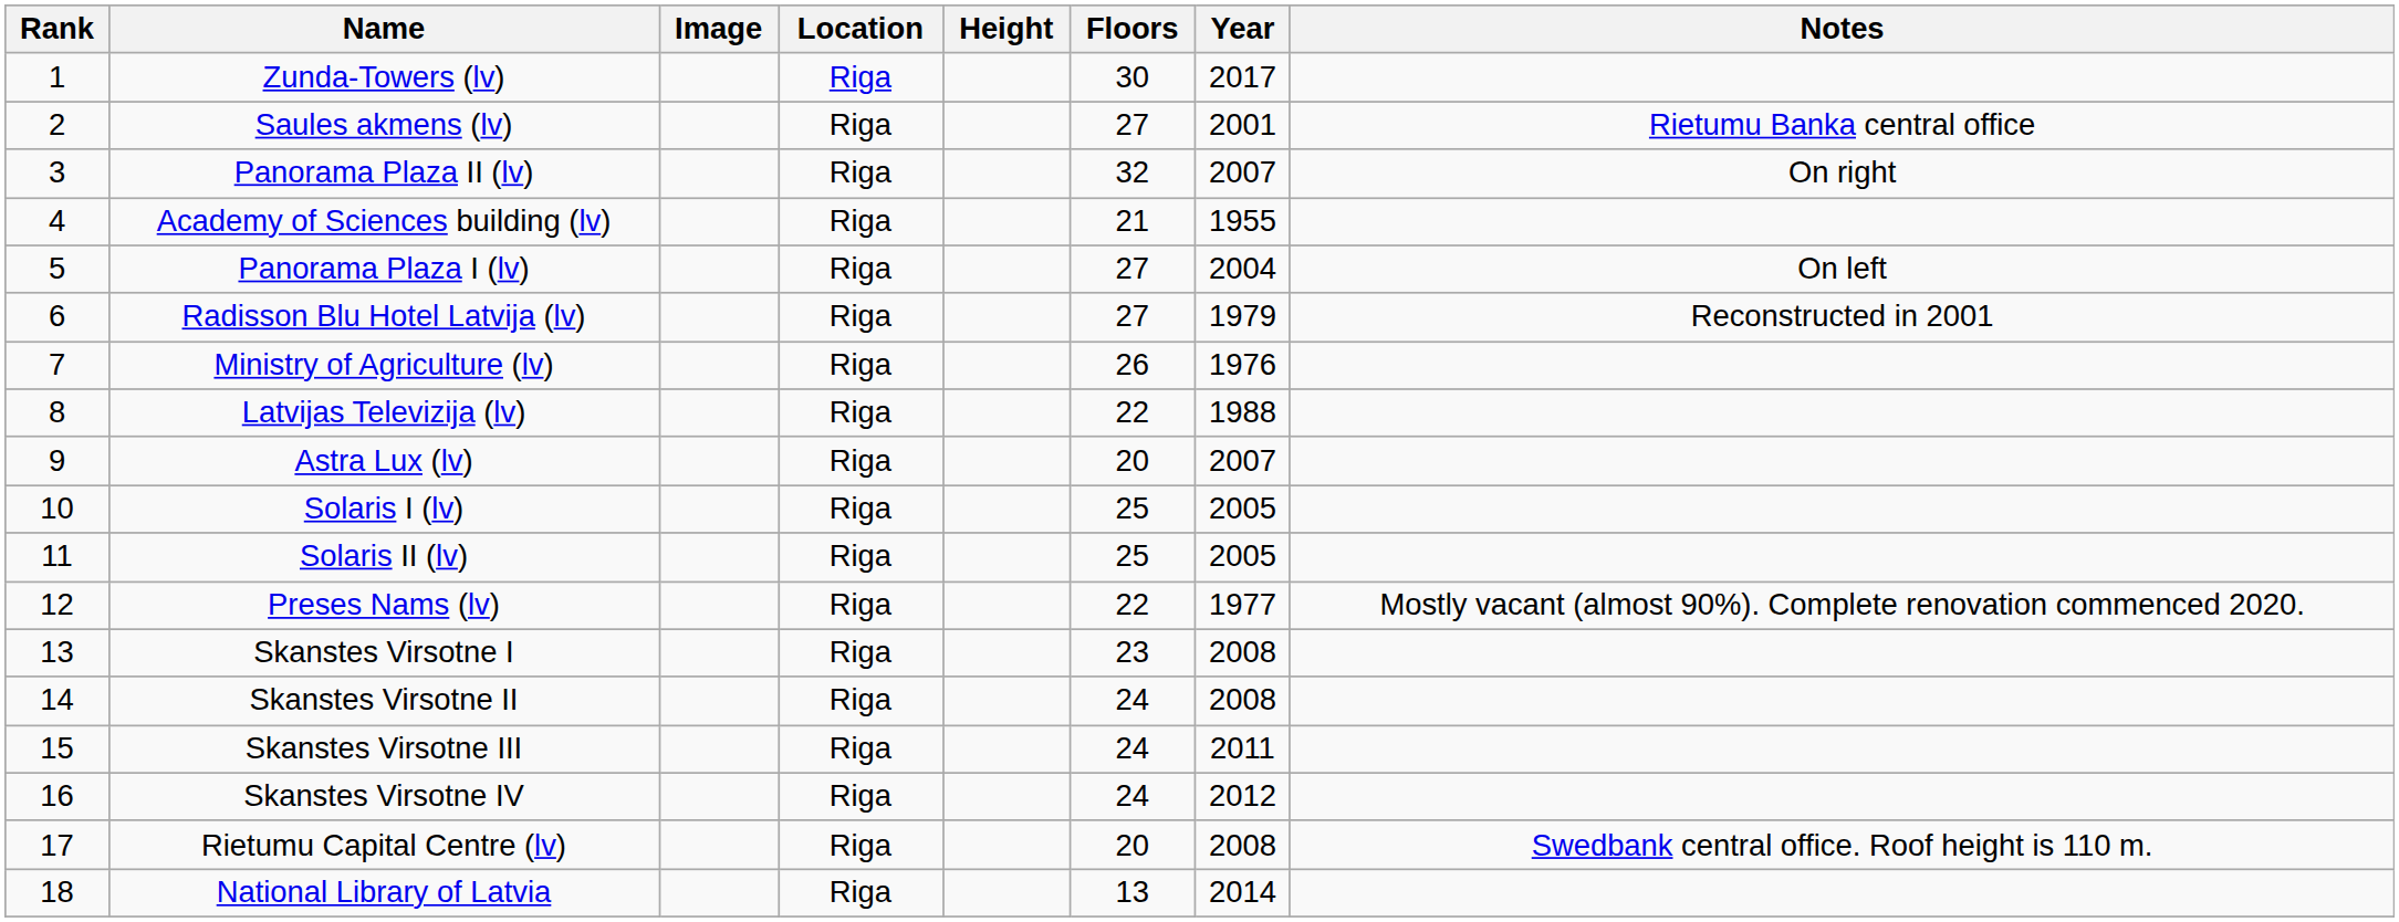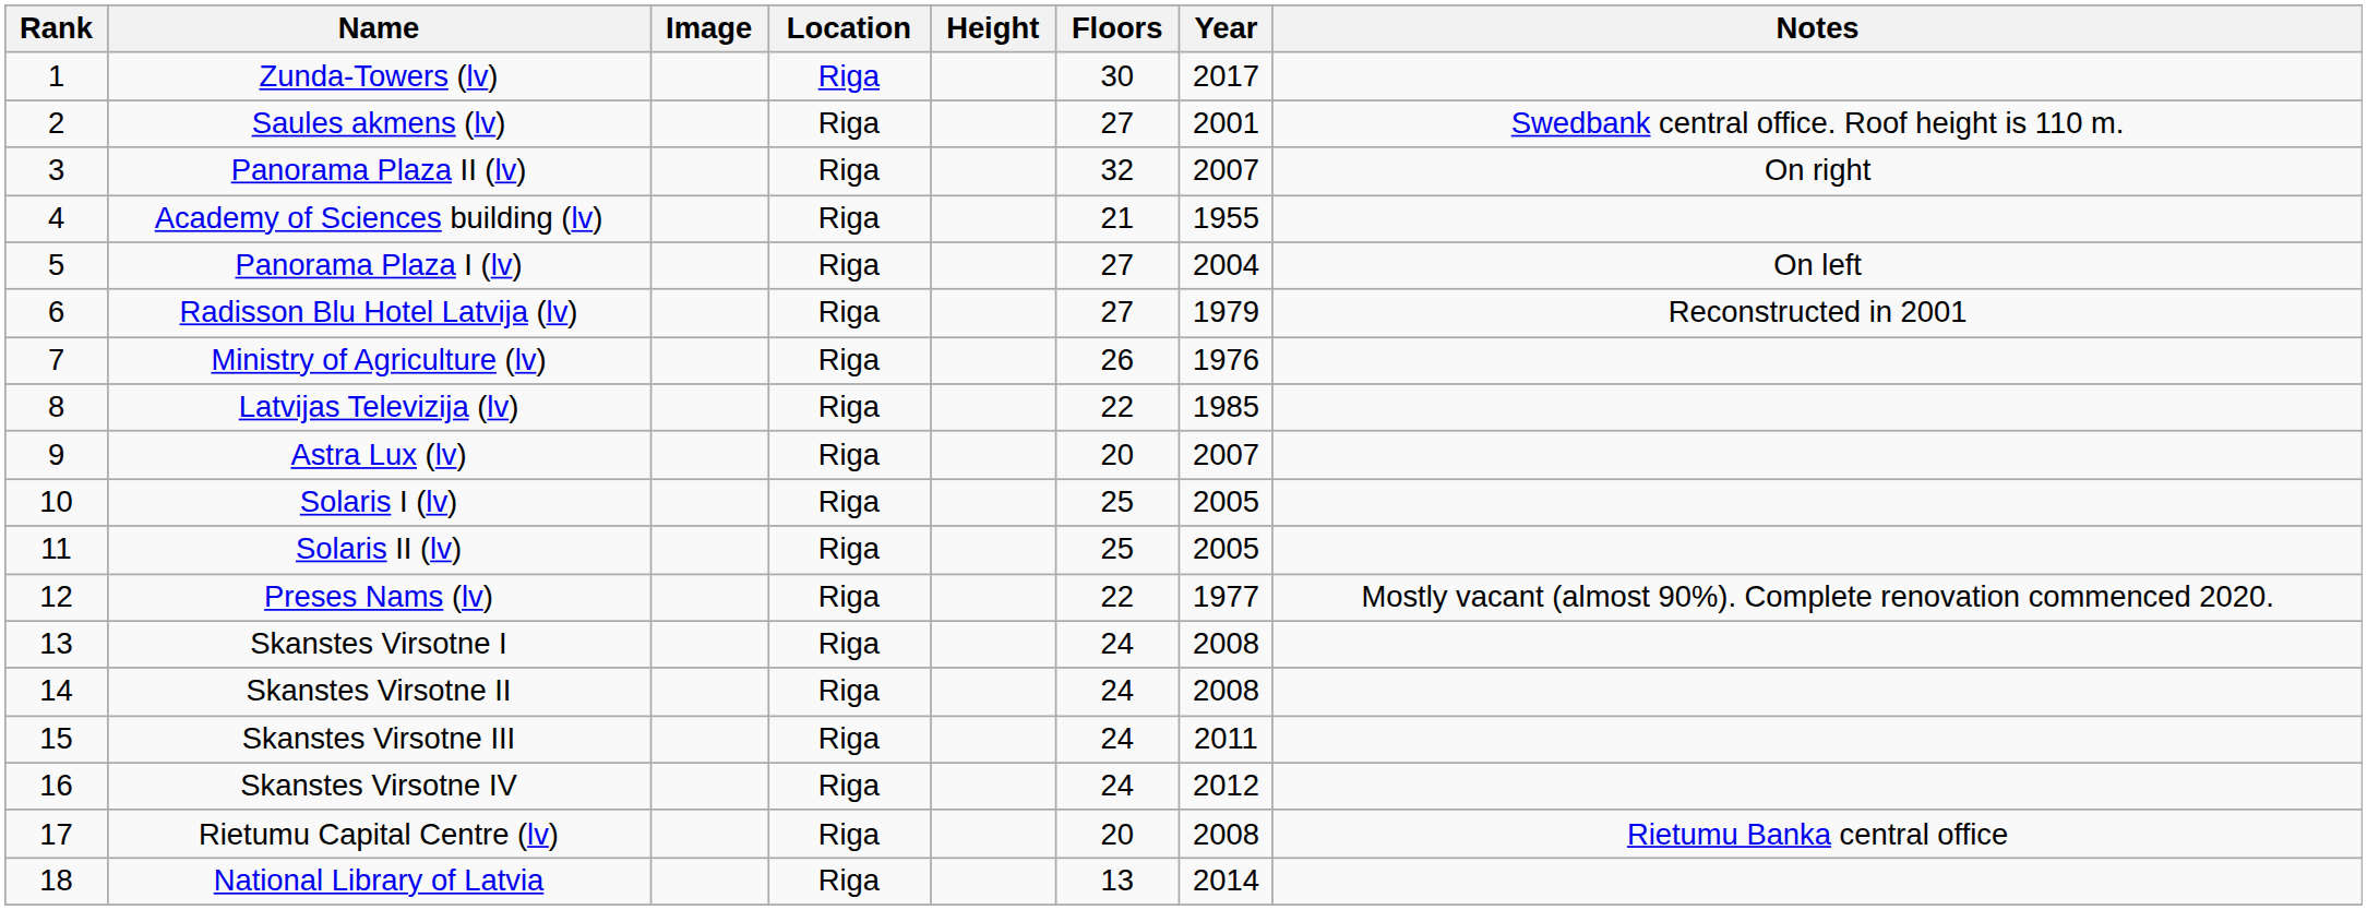 <table class="wikitable sortable" style="width:100%; text-align: center">
 <tr>
 <th>Rank</th>
 <th>Name</th>
 <th class="unsortable">Image</th>
 <th>Location</th>
 <th>Height</th>
 <th>Floors</th>
 <th>Year</th>
 <th class="unsortable">Notes</th>
 </tr>
 <tr>
 <td>1</td>
 <td><a href='#'>Zunda-Towers</a> (<a href='#'>lv</a>)</td>
 <td></td>
 <td><a href='#'>Riga</a></td>
 <td></td>
 <td>30</td>
 <td>2017</td>
 <td></td>
 </tr>
 <tr>
 <td>2</td>
 <td><a href='#'>Saules akmens</a> (<a href='#'>lv</a>)</td>
 <td></td>
 <td>Riga</td>
 <td></td>
 <td>27</td>
 <td>2001</td>
-<td><a href='#'>Rietumu Banka</a> central office</td>
+<td><a href='#'>Swedbank</a> central office. Roof height is 110 m.</td>
 </tr>
 <tr>
 <td>3</td>
 <td><a href='#'>Panorama Plaza</a> II (<a href='#'>lv</a>)</td>
 <td></td>
 <td>Riga</td>
 <td></td>
 <td>32</td>
 <td>2007</td>
 <td>On right</td>
 </tr>
 <tr>
 <td>4</td>
 <td><a href='#'>Academy of Sciences</a> building (<a href='#'>lv</a>)</td>
 <td></td>
 <td>Riga</td>
 <td></td>
 <td>21</td>
 <td>1955</td>
 <td></td>
 </tr>
 <tr>
 <td>5</td>
 <td><a href='#'>Panorama Plaza</a> I (<a href='#'>lv</a>)</td>
 <td></td>
 <td>Riga</td>
 <td></td>
 <td>27</td>
 <td>2004</td>
 <td>On left</td>
 </tr>
 <tr>
 <td>6</td>
 <td><a href='#'>Radisson Blu Hotel Latvija</a> (<a href='#'>lv</a>)</td>
 <td></td>
 <td>Riga</td>
 <td></td>
 <td>27</td>
 <td>1979</td>
 <td>Reconstructed in 2001</td>
 </tr>
 <tr>
 <td>7</td>
 <td><a href='#'>Ministry of Agriculture</a> (<a href='#'>lv</a>)</td>
 <td></td>
 <td>Riga</td>
 <td></td>
 <td>26</td>
 <td>1976</td>
 <td></td>
 </tr>
 <tr>
 <td>8</td>
 <td><a href='#'>Latvijas Televizija</a> (<a href='#'>lv</a>)</td>
 <td></td>
 <td>Riga</td>
 <td></td>
 <td>22</td>
-<td>1988</td>
+<td>1985</td>
 <td></td>
 </tr>
 <tr>
 <td>9</td>
 <td><a href='#'>Astra Lux</a> (<a href='#'>lv</a>)</td>
 <td></td>
 <td>Riga</td>
 <td></td>
 <td>20</td>
 <td>2007</td>
 <td></td>
 </tr>
 <tr>
 <td>10</td>
 <td><a href='#'>Solaris</a> I (<a href='#'>lv</a>)</td>
 <td></td>
 <td>Riga</td>
 <td></td>
 <td>25</td>
 <td>2005</td>
 <td></td>
 </tr>
 <tr>
 <td>11</td>
 <td><a href='#'>Solaris</a> II (<a href='#'>lv</a>)</td>
 <td></td>
 <td>Riga</td>
 <td></td>
 <td>25</td>
 <td>2005</td>
 <td></td>
 </tr>
 <tr>
 <td>12</td>
 <td><a href='#'>Preses Nams</a> (<a href='#'>lv</a>)</td>
 <td></td>
 <td>Riga</td>
 <td></td>
 <td>22</td>
 <td>1977</td>
 <td>Mostly vacant (almost 90%). Complete renovation commenced 2020.</td>
 </tr>
 <tr>
 <td>13</td>
 <td>Skanstes Virsotne I</td>
 <td></td>
 <td>Riga</td>
 <td></td>
-<td>23</td>
+<td>24</td>
 <td>2008</td>
 <td></td>
 </tr>
 <tr>
 <td>14</td>
 <td>Skanstes Virsotne II</td>
 <td></td>
 <td>Riga</td>
 <td></td>
 <td>24</td>
 <td>2008</td>
 <td></td>
 </tr>
 <tr>
 <td>15</td>
 <td>Skanstes Virsotne III</td>
 <td></td>
 <td>Riga</td>
 <td></td>
 <td>24</td>
 <td>2011</td>
 <td></td>
 </tr>
 <tr>
 <td>16</td>
 <td>Skanstes Virsotne IV</td>
 <td></td>
 <td>Riga</td>
 <td></td>
 <td>24</td>
 <td>2012</td>
 <td></td>
 </tr>
 <tr>
 <td>17</td>
 <td>Rietumu Capital Centre (<a href='#'>lv</a>)</td>
 <td></td>
 <td>Riga</td>
 <td></td>
 <td>20</td>
 <td>2008</td>
-<td><a href='#'>Swedbank</a> central office. Roof height is 110 m.</td>
+<td><a href='#'>Rietumu Banka</a> central office</td>
 </tr>
 <tr>
 <td>18</td>
 <td><a href='#'>National Library of Latvia</a></td>
 <td></td>
 <td>Riga</td>
 <td></td>
 <td>13</td>
 <td>2014</td>
 <td></td>
 </tr>
 </table>
